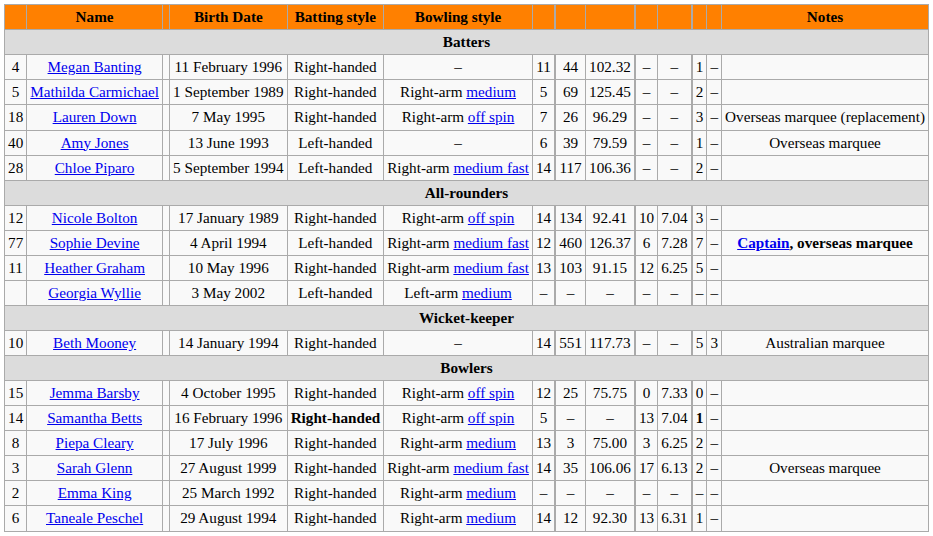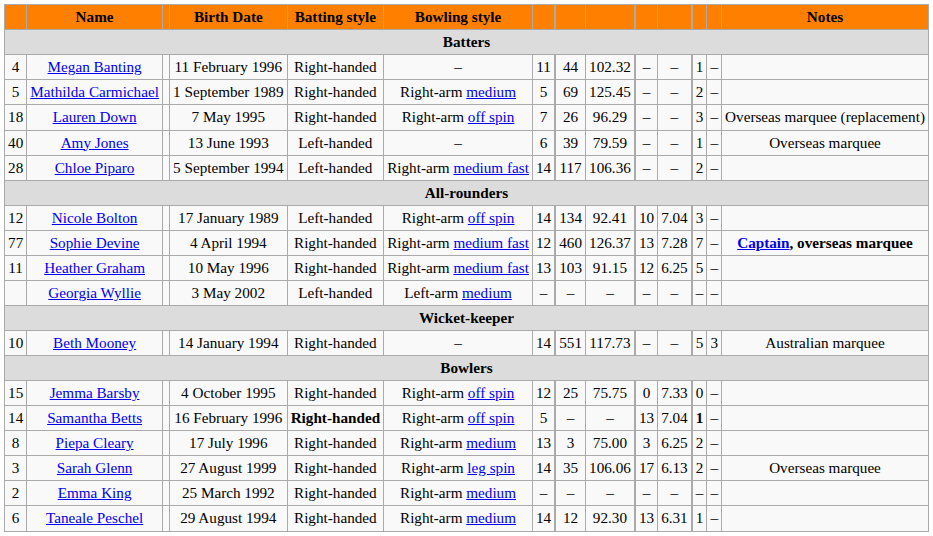 <table class="wikitable" style="font-size:95%;">
 <tr>
 <th style="background:#ff8000; color:black;"></th>
 <th style="background:#ff8000; color:black;">Name</th>
 <th style="background:#ff8000; color:black;"></th>
 <th style="background:#ff8000; color:black;">Birth Date</th>
 <th style="background:#ff8000; color:black;">Batting style</th>
 <th style="background:#ff8000; color:black;">Bowling style</th>
 <th style="background:#ff8000; color:black;"></th>
 <th style="background:#ff8000; color:black; border-left-width: 2px;"></th>
 <th style="background:#ff8000; color:black;"></th>
 <th style="background:#ff8000; color:black; border-left-width: 2px;"></th>
 <th style="background:#ff8000; color:black;"></th>
 <th style="background:#ff8000; color:black; border-left-width: 2px;"></th>
 <th style="background:#ff8000; color:black;"></th>
 <th style="background:#ff8000; color:black;">Notes</th>
 </tr>
 <tr>
 <th colspan="14" style="background: #DCDCDC; text-align:center;">Batters</th>
 </tr>
 <tr align="center">
 <td>4</td>
 <td><a href='#'>Megan Banting</a></td>
 <td></td>
 <td>11 February 1996</td>
 <td>Right-handed</td>
 <td>–</td>
 <td>11</td>
 <td style="border-left-width: 2px">44</td>
 <td>102.32</td>
 <td style="border-left-width: 2px">–</td>
 <td>–</td>
 <td style="border-left-width: 2px">1</td>
 <td>–</td>
 <td></td>
 </tr>
 <tr align="center">
 <td>5</td>
 <td><a href='#'>Mathilda Carmichael</a></td>
 <td></td>
 <td>1 September 1989</td>
 <td>Right-handed</td>
 <td>Right-arm <a href='#'>medium</a></td>
 <td>5</td>
 <td style="border-left-width: 2px">69</td>
 <td>125.45</td>
 <td style="border-left-width: 2px">–</td>
 <td>–</td>
 <td style="border-left-width: 2px">2</td>
 <td>–</td>
 <td></td>
 </tr>
 <tr align="center">
 <td>18</td>
 <td><a href='#'>Lauren Down</a></td>
 <td></td>
 <td>7 May 1995</td>
 <td>Right-handed</td>
 <td>Right-arm <a href='#'>off spin</a></td>
 <td>7</td>
 <td style="border-left-width: 2px">26</td>
 <td>96.29</td>
 <td style="border-left-width: 2px">–</td>
 <td>–</td>
 <td style="border-left-width: 2px">3</td>
 <td>–</td>
 <td>Overseas marquee (replacement)</td>
 </tr>
 <tr align="center">
 <td>40</td>
 <td><a href='#'>Amy Jones</a></td>
 <td></td>
 <td>13 June 1993</td>
 <td>Left-handed</td>
 <td>–</td>
 <td>6</td>
 <td style="border-left-width: 2px">39</td>
 <td>79.59</td>
 <td style="border-left-width: 2px">–</td>
 <td>–</td>
 <td style="border-left-width: 2px">1</td>
 <td>–</td>
 <td>Overseas marquee</td>
 </tr>
 <tr align="center">
 <td>28</td>
 <td><a href='#'>Chloe Piparo</a></td>
 <td></td>
 <td>5 September 1994</td>
 <td>Left-handed</td>
 <td>Right-arm <a href='#'>medium fast</a></td>
 <td>14</td>
 <td style="border-left-width: 2px">117</td>
 <td>106.36</td>
 <td style="border-left-width: 2px">–</td>
 <td>–</td>
 <td style="border-left-width: 2px">2</td>
 <td>–</td>
 <td></td>
 </tr>
 <tr>
 <th colspan="14" style="background: #DCDCDC; text-align:center;">All-rounders</th>
 </tr>
 <tr align="center">
 <td>12</td>
 <td><a href='#'>Nicole Bolton</a></td>
 <td></td>
 <td>17 January 1989</td>
-<td>Right-handed</td>
+<td>Left-handed</td>
 <td>Right-arm <a href='#'>off spin</a></td>
 <td>14</td>
 <td style="border-left-width: 2px">134</td>
 <td>92.41</td>
 <td style="border-left-width: 2px">10</td>
 <td>7.04</td>
 <td style="border-left-width: 2px">3</td>
 <td>–</td>
 <td></td>
 </tr>
 <tr align="center">
 <td>77</td>
 <td><a href='#'>Sophie Devine</a></td>
 <td></td>
 <td>4 April 1994</td>
-<td>Left-handed</td>
+<td>Right-handed</td>
 <td>Right-arm <a href='#'>medium fast</a></td>
 <td>12</td>
 <td style="border-left-width: 2px">460</td>
 <td>126.37</td>
-<td style="border-left-width: 2px">6</td>
+<td style="border-left-width: 2px">13</td>
 <td>7.28</td>
 <td style="border-left-width: 2px">7</td>
 <td>–</td>
 <td><strong><a href='#'>Captain</a>, overseas marquee</strong></td>
 </tr>
 <tr align="center">
 <td>11</td>
 <td><a href='#'>Heather Graham</a></td>
 <td></td>
 <td>10 May 1996</td>
 <td>Right-handed</td>
 <td>Right-arm <a href='#'>medium fast</a></td>
 <td>13</td>
 <td style="border-left-width: 2px">103</td>
 <td>91.15</td>
 <td style="border-left-width: 2px">12</td>
 <td>6.25</td>
 <td style="border-left-width: 2px">5</td>
 <td>–</td>
 <td></td>
 </tr>
 <tr align="center">
 <td></td>
 <td><a href='#'>Georgia Wyllie</a></td>
 <td></td>
 <td>3 May 2002</td>
 <td>Left-handed</td>
 <td>Left-arm <a href='#'>medium</a></td>
 <td>–</td>
 <td style="border-left-width: 2px">–</td>
 <td>–</td>
 <td style="border-left-width: 2px">–</td>
 <td>–</td>
 <td style="border-left-width: 2px">–</td>
 <td>–</td>
 <td></td>
 </tr>
 <tr>
 <th colspan="14" style="background: #DCDCDC; text-align:center;">Wicket-keeper</th>
 </tr>
 <tr align="center">
 <td>10</td>
 <td><a href='#'>Beth Mooney</a></td>
 <td></td>
 <td>14 January 1994</td>
 <td>Right-handed</td>
 <td>–</td>
 <td>14</td>
 <td style="border-left-width: 2px">551</td>
 <td>117.73</td>
 <td style="border-left-width: 2px">–</td>
 <td>–</td>
 <td style="border-left-width: 2px">5</td>
 <td>3</td>
 <td>Australian marquee</td>
 </tr>
 <tr>
 <th colspan="14" style="background: #DCDCDC; text-align:center;">Bowlers</th>
 </tr>
 <tr align="center">
 <td>15</td>
 <td><a href='#'>Jemma Barsby</a></td>
 <td></td>
 <td>4 October 1995</td>
 <td>Right-handed</td>
 <td>Right-arm <a href='#'>off spin</a></td>
 <td>12</td>
 <td style="border-left-width: 2px">25</td>
 <td>75.75</td>
 <td style="border-left-width: 2px">0</td>
 <td>7.33</td>
 <td style="border-left-width: 2px">0</td>
 <td>–</td>
 <td></td>
 </tr>
 <tr align="center">
 <td>14</td>
 <td><a href='#'>Samantha Betts</a></td>
 <td></td>
 <td>16 February 1996</td>
 <td><strong>Right-handed</strong></td>
 <td>Right-arm <a href='#'>off spin</a></td>
 <td>5</td>
 <td style="border-left-width: 2px">–</td>
 <td>–</td>
 <td style="border-left-width: 2px">13</td>
 <td>7.04</td>
 <td style="border-left-width: 2px"><strong>1</strong></td>
 <td>–</td>
 <td></td>
 </tr>
 <tr align="center">
 <td>8</td>
 <td><a href='#'>Piepa Cleary</a></td>
 <td></td>
 <td>17 July 1996</td>
 <td>Right-handed</td>
 <td>Right-arm <a href='#'>medium</a></td>
 <td>13</td>
 <td style="border-left-width: 2px">3</td>
 <td>75.00</td>
 <td style="border-left-width: 2px">3</td>
 <td>6.25</td>
 <td style="border-left-width: 2px">2</td>
 <td>–</td>
 <td></td>
 </tr>
 <tr align="center">
 <td>3</td>
 <td><a href='#'>Sarah Glenn</a></td>
 <td></td>
 <td>27 August 1999</td>
 <td>Right-handed</td>
-<td>Right-arm <a href='#'>medium fast</a></td>
+<td>Right-arm <a href='#'>leg spin</a></td>
 <td>14</td>
 <td style="border-left-width: 2px">35</td>
 <td>106.06</td>
 <td style="border-left-width: 2px">17</td>
 <td>6.13</td>
 <td style="border-left-width: 2px">2</td>
 <td>–</td>
 <td>Overseas marquee</td>
 </tr>
 <tr align="center">
 <td>2</td>
 <td><a href='#'>Emma King</a></td>
 <td></td>
 <td>25 March 1992</td>
 <td>Right-handed</td>
 <td>Right-arm <a href='#'>medium</a></td>
 <td>–</td>
 <td style="border-left-width: 2px">–</td>
 <td>–</td>
 <td style="border-left-width: 2px">–</td>
 <td>–</td>
 <td style="border-left-width: 2px">–</td>
 <td>–</td>
 <td></td>
 </tr>
 <tr align="center">
 <td>6</td>
 <td><a href='#'>Taneale Peschel</a></td>
 <td></td>
 <td>29 August 1994</td>
 <td>Right-handed</td>
 <td>Right-arm <a href='#'>medium</a></td>
 <td>14</td>
 <td style="border-left-width: 2px">12</td>
 <td>92.30</td>
 <td style="border-left-width: 2px">13</td>
 <td>6.31</td>
 <td style="border-left-width: 2px">1</td>
 <td>–</td>
 <td></td>
 </tr>
 <tr>
 </tr>
 </table>
